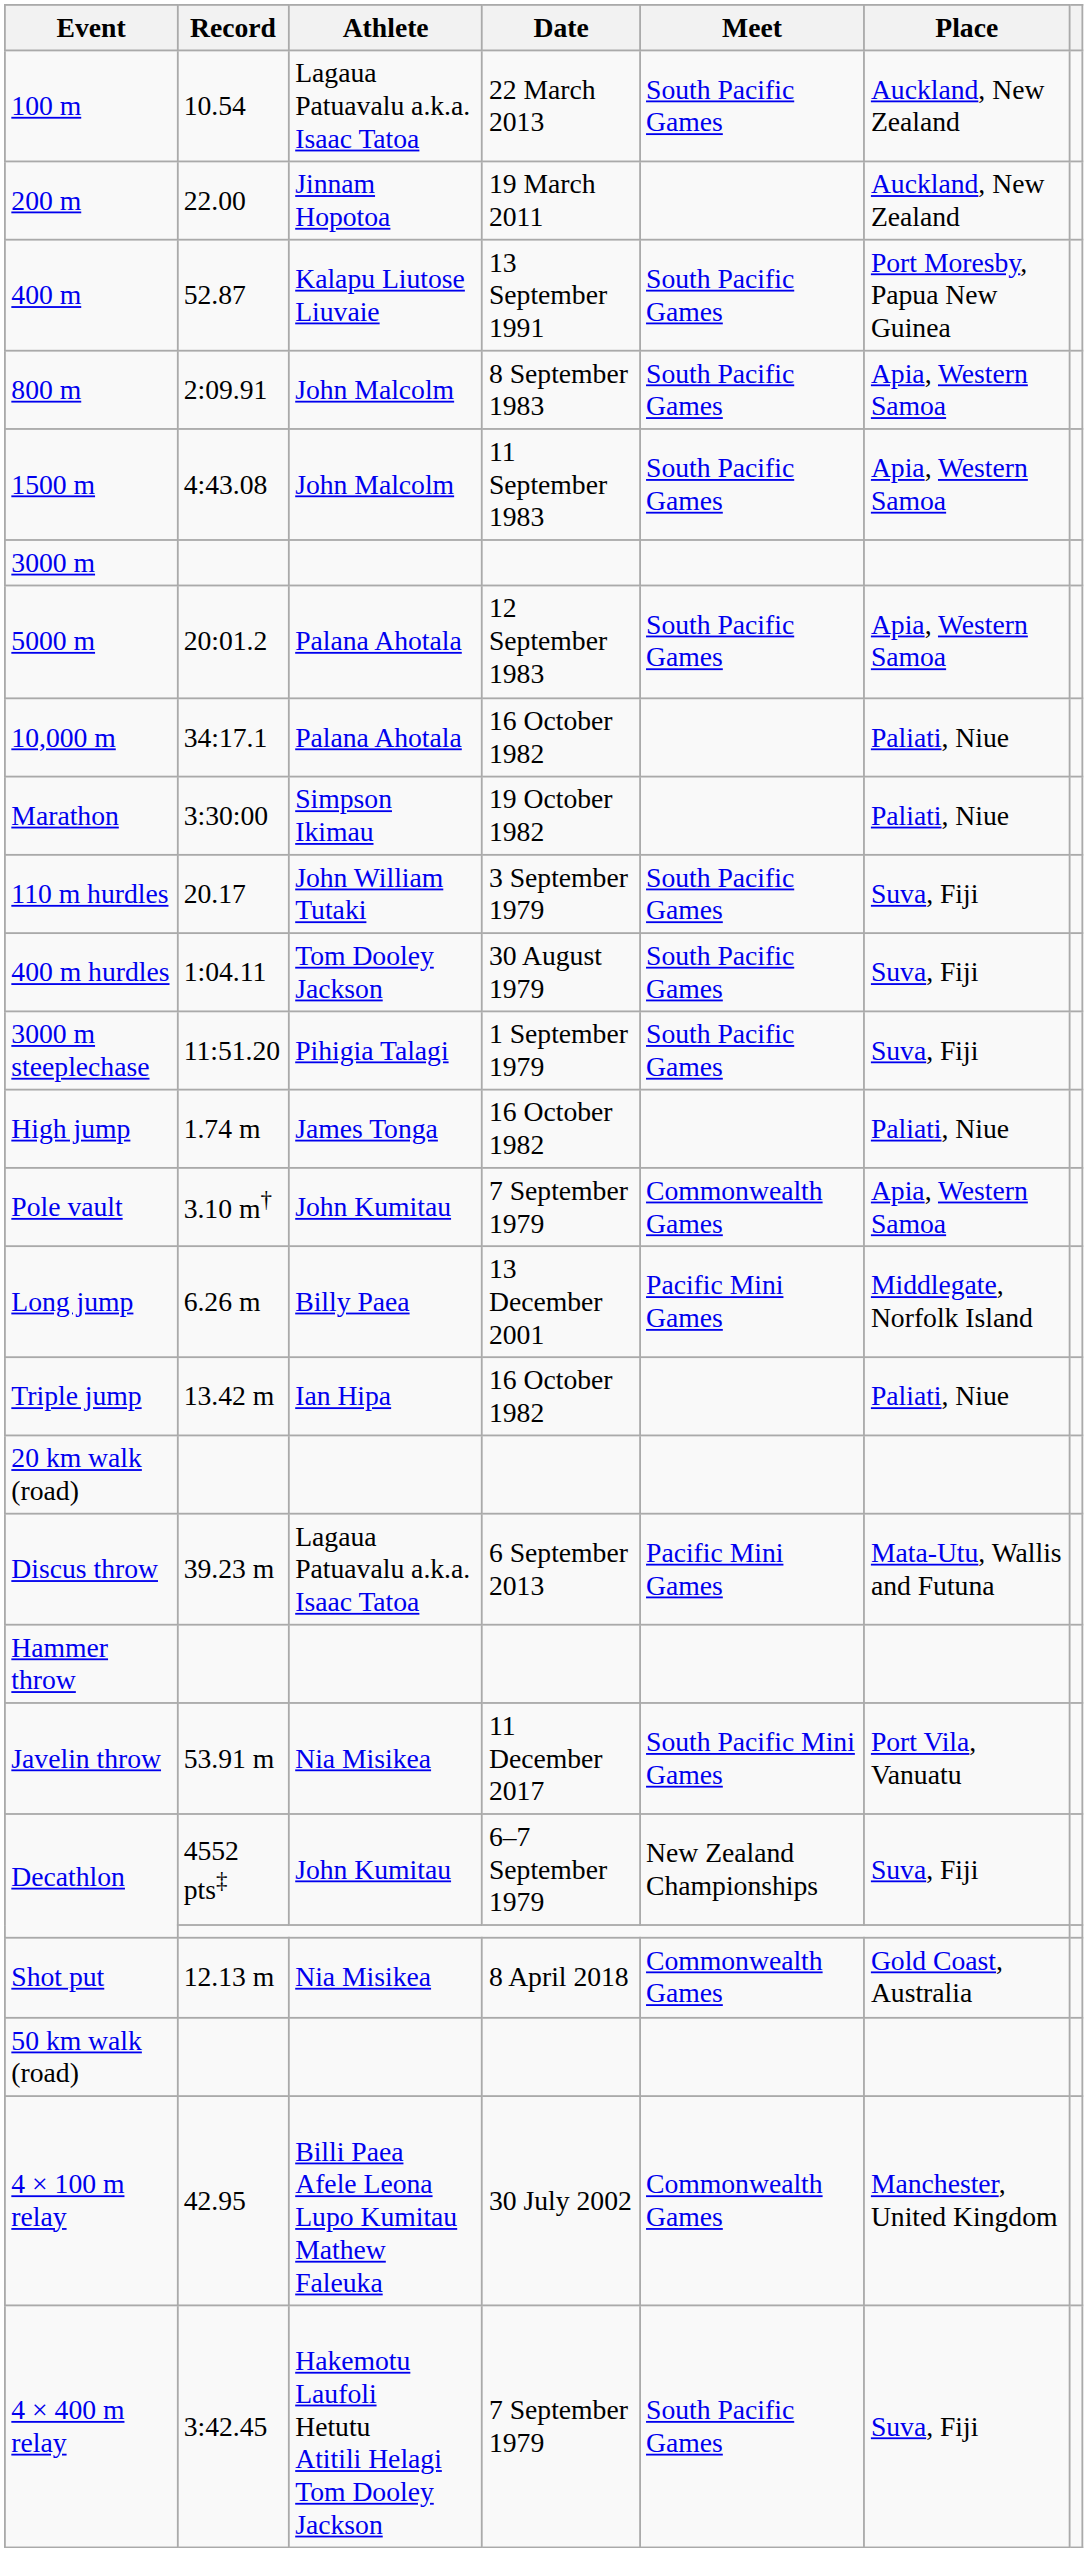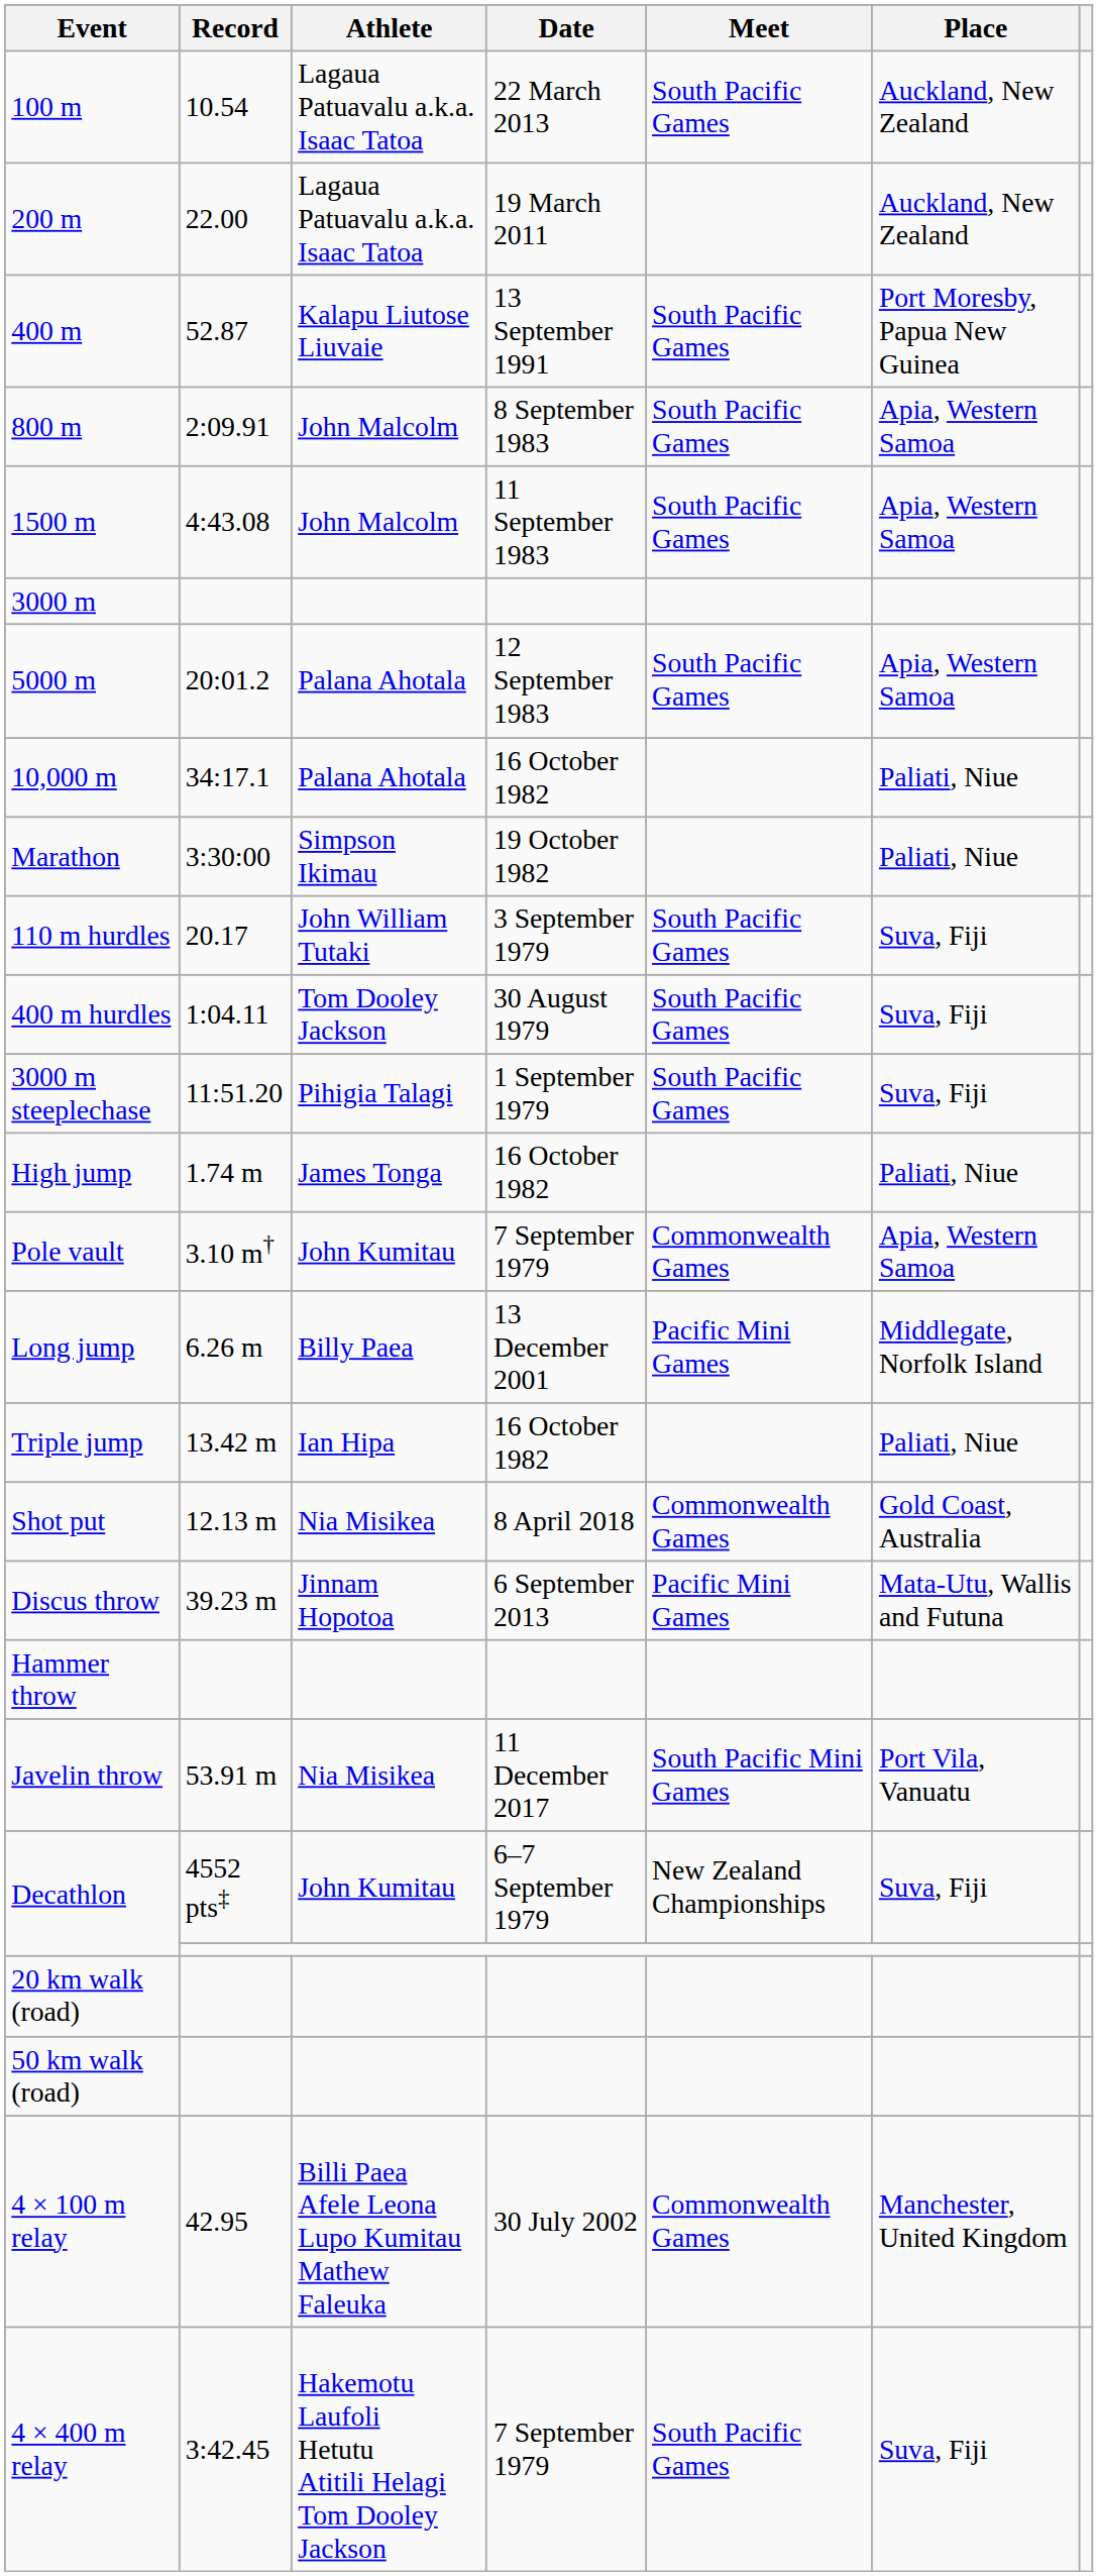 <table class="wikitable" style="font-size:95%; width: 95%;">
 <tr>
 <th>Event</th>
 <th>Record</th>
 <th>Athlete</th>
 <th>Date</th>
 <th>Meet</th>
 <th>Place</th>
 <th></th>
 </tr>
 <tr>
 <td><a href='#'>100 m</a></td>
 <td>10.54 </td>
 <td>Lagaua Patuavalu a.k.a. <a href='#'>Isaac Tatoa</a></td>
 <td>22 March 2013</td>
 <td><a href='#'>South Pacific Games</a></td>
 <td><a href='#'>Auckland</a>, New Zealand</td>
 <td></td>
 </tr>
 <tr>
 <td><a href='#'>200 m</a></td>
 <td>22.00 </td>
-<td><a href='#'>Jinnam Hopotoa</a></td>
+<td>Lagaua Patuavalu a.k.a. <a href='#'>Isaac Tatoa</a></td>
 <td>19 March 2011</td>
 <td></td>
 <td><a href='#'>Auckland</a>, New Zealand</td>
 <td></td>
 </tr>
 <tr>
 <td><a href='#'>400 m</a></td>
 <td>52.87</td>
 <td><a href='#'>Kalapu Liutose Liuvaie</a></td>
 <td>13 September 1991</td>
 <td><a href='#'>South Pacific Games</a></td>
 <td><a href='#'>Port Moresby</a>, Papua New Guinea</td>
 <td></td>
 </tr>
 <tr>
 <td><a href='#'>800 m</a></td>
 <td>2:09.91</td>
 <td><a href='#'>John Malcolm</a></td>
 <td>8 September 1983</td>
 <td><a href='#'>South Pacific Games</a></td>
 <td><a href='#'>Apia</a>, <a href='#'>Western Samoa</a></td>
 <td></td>
 </tr>
 <tr>
 <td><a href='#'>1500 m</a></td>
 <td>4:43.08</td>
 <td><a href='#'>John Malcolm</a></td>
 <td>11 September 1983</td>
 <td><a href='#'>South Pacific Games</a></td>
 <td><a href='#'>Apia</a>, <a href='#'>Western Samoa</a></td>
 <td></td>
 </tr>
 <tr>
 <td><a href='#'>3000 m</a></td>
 <td></td>
 <td></td>
 <td></td>
 <td></td>
 <td></td>
 <td></td>
 </tr>
 <tr>
 <td><a href='#'>5000 m</a></td>
 <td>20:01.2 </td>
 <td><a href='#'>Palana Ahotala</a></td>
 <td>12 September 1983</td>
 <td><a href='#'>South Pacific Games</a></td>
 <td><a href='#'>Apia</a>, <a href='#'>Western Samoa</a></td>
 <td></td>
 </tr>
 <tr>
 <td><a href='#'>10,000 m</a></td>
 <td>34:17.1 </td>
 <td><a href='#'>Palana Ahotala</a></td>
 <td>16 October 1982</td>
 <td></td>
 <td><a href='#'>Paliati</a>, Niue</td>
 <td></td>
 </tr>
 <tr>
 <td><a href='#'>Marathon</a></td>
 <td>3:30:00</td>
 <td><a href='#'>Simpson Ikimau</a></td>
 <td>19 October 1982</td>
 <td></td>
 <td><a href='#'>Paliati</a>, Niue</td>
 <td></td>
 </tr>
 <tr>
 <td><a href='#'>110 m hurdles</a></td>
 <td>20.17 </td>
 <td><a href='#'>John William Tutaki</a></td>
 <td>3 September 1979</td>
 <td><a href='#'>South Pacific Games</a></td>
 <td><a href='#'>Suva</a>, Fiji</td>
 <td></td>
 </tr>
 <tr>
 <td><a href='#'>400 m hurdles</a></td>
 <td>1:04.11</td>
 <td><a href='#'>Tom Dooley Jackson</a></td>
 <td>30 August 1979</td>
 <td><a href='#'>South Pacific Games</a></td>
 <td><a href='#'>Suva</a>, Fiji</td>
 <td></td>
 </tr>
 <tr>
 <td><a href='#'>3000 m steeplechase</a></td>
 <td>11:51.20</td>
 <td><a href='#'>Pihigia Talagi</a></td>
 <td>1 September 1979</td>
 <td><a href='#'>South Pacific Games</a></td>
 <td><a href='#'>Suva</a>, Fiji</td>
 <td></td>
 </tr>
 <tr>
 <td><a href='#'>High jump</a></td>
 <td>1.74 m</td>
 <td><a href='#'>James Tonga</a></td>
 <td>16 October 1982</td>
 <td></td>
 <td><a href='#'>Paliati</a>, Niue</td>
 <td></td>
 </tr>
 <tr>
 <td><a href='#'>Pole vault</a></td>
 <td>3.10 m<sup>†</sup></td>
 <td><a href='#'>John Kumitau</a></td>
 <td>7 September 1979</td>
 <td><a href='#'>Commonwealth Games</a></td>
 <td><a href='#'>Apia</a>, <a href='#'>Western Samoa</a></td>
 <td></td>
 </tr>
 <tr>
 <td><a href='#'>Long jump</a></td>
 <td>6.26 m </td>
 <td><a href='#'>Billy Paea</a></td>
 <td>13 December 2001</td>
 <td><a href='#'>Pacific Mini Games</a></td>
 <td><a href='#'>Middlegate</a>, Norfolk Island</td>
 <td></td>
 </tr>
 <tr>
 <td><a href='#'>Triple jump</a></td>
 <td>13.42 m</td>
 <td><a href='#'>Ian Hipa</a></td>
 <td>16 October 1982</td>
 <td></td>
 <td><a href='#'>Paliati</a>, Niue</td>
 <td></td>
 </tr>
 <tr>
-<td><a href='#'>20 km walk</a> (road)</td>
-<td></td>
-<td></td>
-<td></td>
-<td></td>
-<td></td>
+<td><a href='#'>Shot put</a></td>
+<td>12.13 m</td>
+<td><a href='#'>Nia Misikea</a></td>
+<td>8 April 2018</td>
+<td><a href='#'>Commonwealth Games</a></td>
+<td><a href='#'>Gold Coast</a>, Australia</td>
 <td></td>
 </tr>
 <tr>
 <td><a href='#'>Discus throw</a></td>
 <td>39.23 m</td>
-<td>Lagaua Patuavalu a.k.a. <a href='#'>Isaac Tatoa</a></td>
+<td><a href='#'>Jinnam Hopotoa</a></td>
 <td>6 September 2013</td>
 <td><a href='#'>Pacific Mini Games</a></td>
 <td><a href='#'>Mata-Utu</a>, Wallis and Futuna</td>
 <td></td>
 </tr>
 <tr>
 <td><a href='#'>Hammer throw</a></td>
 <td></td>
 <td></td>
 <td></td>
 <td></td>
 <td></td>
 <td></td>
 </tr>
 <tr>
 <td><a href='#'>Javelin throw</a></td>
 <td>53.91 m</td>
 <td><a href='#'>Nia Misikea</a></td>
 <td>11 December 2017</td>
 <td><a href='#'>South Pacific Mini Games</a></td>
 <td><a href='#'>Port Vila</a>, Vanuatu</td>
 <td></td>
 </tr>
 <tr>
 <td rowspan=2><a href='#'>Decathlon</a></td>
 <td>4552 pts<sup>‡</sup></td>
 <td><a href='#'>John Kumitau</a></td>
 <td>6–7 September 1979</td>
 <td>New Zealand Championships</td>
 <td><a href='#'>Suva</a>, Fiji</td>
 <td></td>
 </tr>
 <tr>
 <td colspan=5></td>
 <td></td>
 </tr>
 <tr>
-<td><a href='#'>Shot put</a></td>
-<td>12.13 m</td>
-<td><a href='#'>Nia Misikea</a></td>
-<td>8 April 2018</td>
-<td><a href='#'>Commonwealth Games</a></td>
-<td><a href='#'>Gold Coast</a>, Australia</td>
+<td><a href='#'>20 km walk</a> (road)</td>
+<td></td>
+<td></td>
+<td></td>
+<td></td>
+<td></td>
 <td></td>
 </tr>
 <tr>
 <td><a href='#'>50 km walk</a> (road)</td>
 <td></td>
 <td></td>
 <td></td>
 <td></td>
 <td></td>
 <td></td>
 </tr>
 <tr>
 <td><a href='#'>4 × 100 m relay</a></td>
 <td>42.95</td>
 <td><br><a href='#'>Billi Paea</a><br><a href='#'>Afele Leona</a><br><a href='#'>Lupo Kumitau</a><br><a href='#'>Mathew Faleuka</a></td>
 <td>30 July 2002</td>
 <td><a href='#'>Commonwealth Games</a></td>
 <td><a href='#'>Manchester</a>, United Kingdom</td>
 <td></td>
 </tr>
 <tr>
 <td><a href='#'>4 × 400 m relay</a></td>
 <td>3:42.45</td>
 <td><br><a href='#'>Hakemotu Laufoli</a><br>Hetutu<br><a href='#'>Atitili Helagi</a><br><a href='#'>Tom Dooley Jackson</a></td>
 <td>7 September 1979</td>
 <td><a href='#'>South Pacific Games</a></td>
 <td><a href='#'>Suva</a>, Fiji</td>
 <td></td>
 </tr>
 </table>
